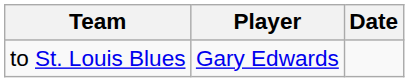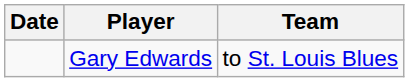 <table class="wikitable">
 <tr>
+<th>Date</th>
+<th>Player</th>
 <th>Team</th>
-<th>Player</th>
-<th>Date</th>
 </tr>
 <tr>
+<td></td>
+<td><a href='#'>Gary Edwards</a></td>
 <td>to <a href='#'>St. Louis Blues</a></td>
-<td><a href='#'>Gary Edwards</a></td>
-<td></td>
 </tr>
 </table>
